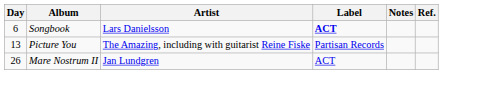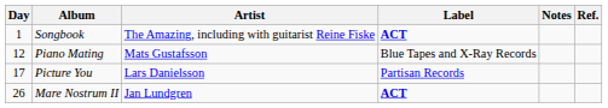 <table class="wikitable">
 <tr>
 <th>Day</th>
 <th>Album</th>
 <th>Artist</th>
 <th>Label</th>
 <th>Notes</th>
 <th>Ref.</th>
 </tr>
 <tr>
-<td rowspan="1" style="text-align:center;">6</td>
+<td rowspan="1" style="text-align:center;">1</td>
 <td><em>Songbook</em></td>
-<td><a href='#'>Lars Danielsson</a></td>
+<td><a href='#'>The Amazing</a>, including with guitarist <a href='#'>Reine Fiske</a></td>
 <td><strong><a href='#'>ACT</a></strong></td>
 <td></td>
 <td style="text-align:center;"></td>
 </tr>
 <tr>
-<td rowspan="1" style="text-align:center;">13</td>
+<td rowspan="1" style="text-align:center;">12</td>
+<td><em>Piano Mating</em></td>
+<td><a href='#'>Mats Gustafsson</a></td>
+<td>Blue Tapes and X-Ray Records</td>
+<td></td>
+<td style="text-align:center;"></td>
+</tr>
+<tr>
+<td rowspan="1" style="text-align:center;">17</td>
 <td><em>Picture You</em></td>
-<td><a href='#'>The Amazing</a>, including with guitarist <a href='#'>Reine Fiske</a></td>
+<td><a href='#'>Lars Danielsson</a></td>
 <td><a href='#'>Partisan Records</a></td>
 <td></td>
 <td style="text-align:center;"></td>
 </tr>
 <tr>
 <td rowspan="1" style="text-align:center;">26</td>
 <td><em>Mare Nostrum II</em></td>
 <td><a href='#'>Jan Lundgren</a></td>
-<td><a href='#'>ACT</a></td>
+<td><strong><a href='#'>ACT</a></strong></td>
 <td></td>
 <td style="text-align:center;"></td>
 </tr>
 </table>
